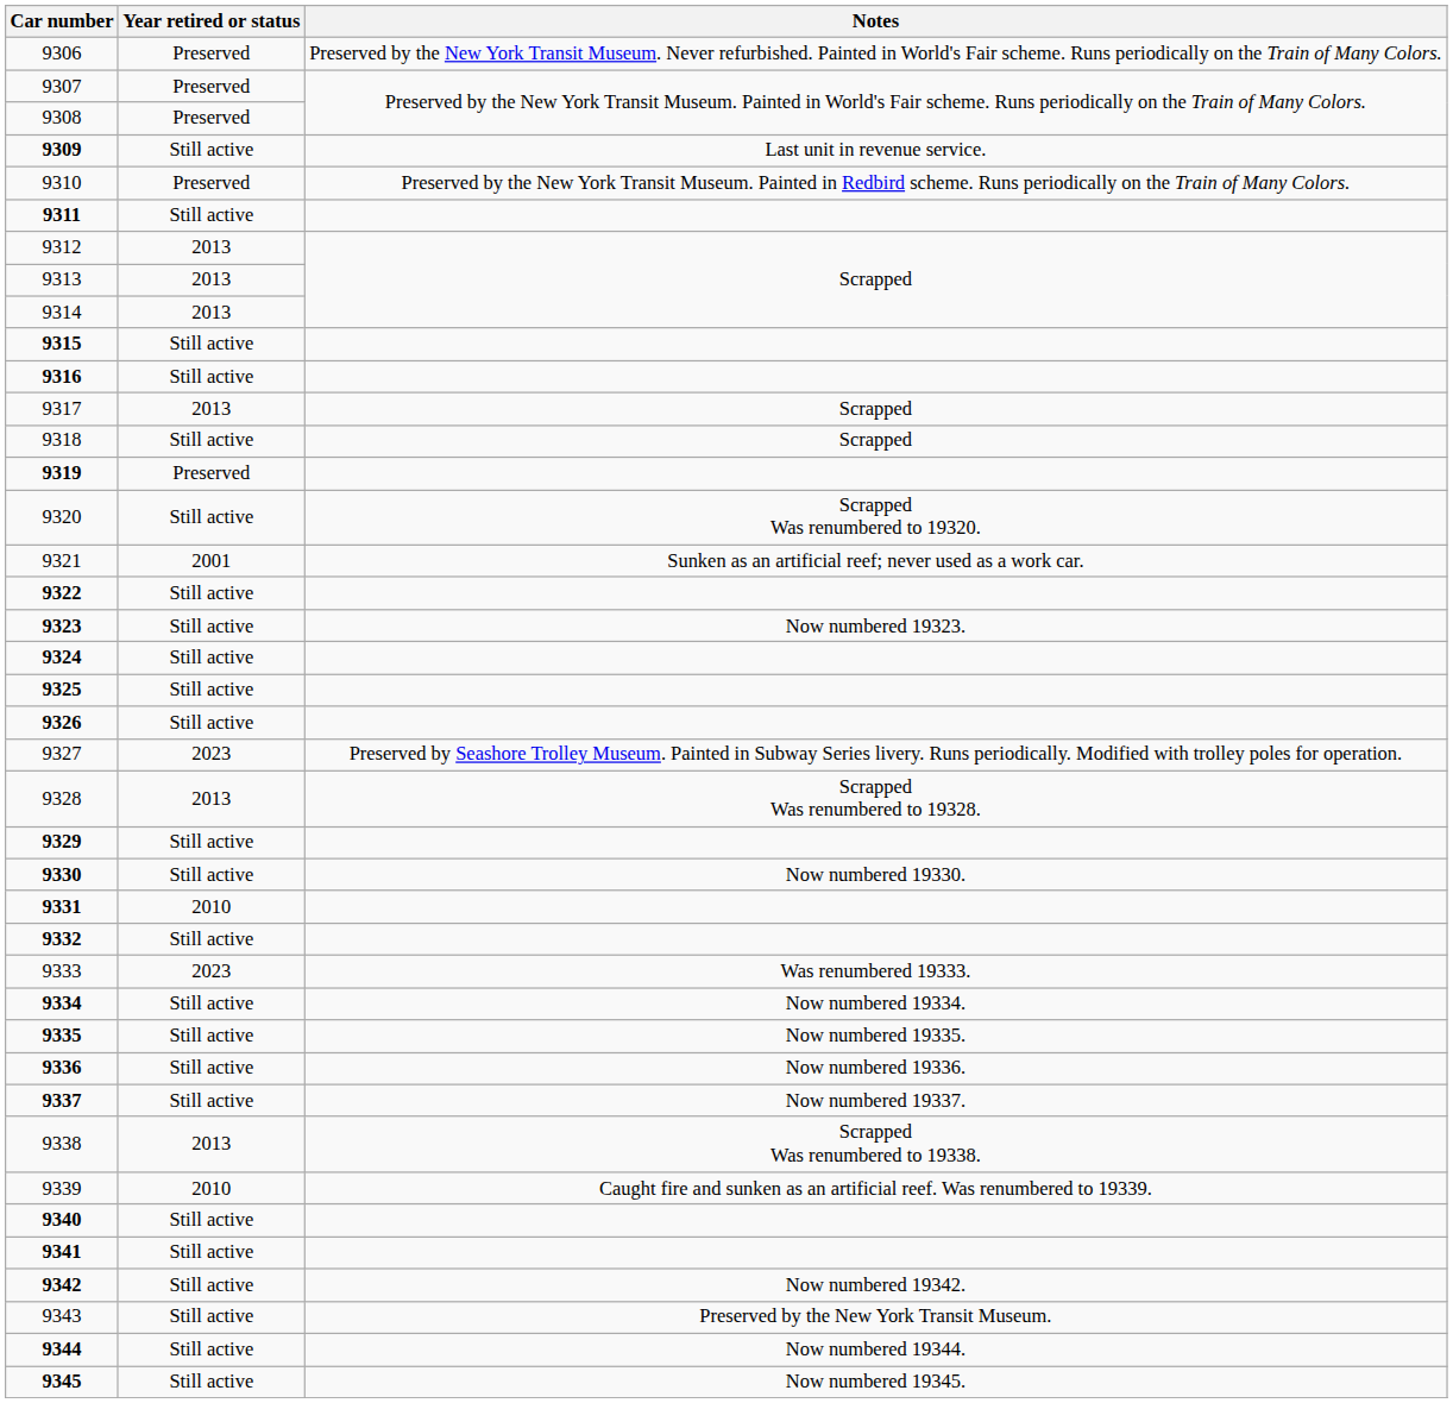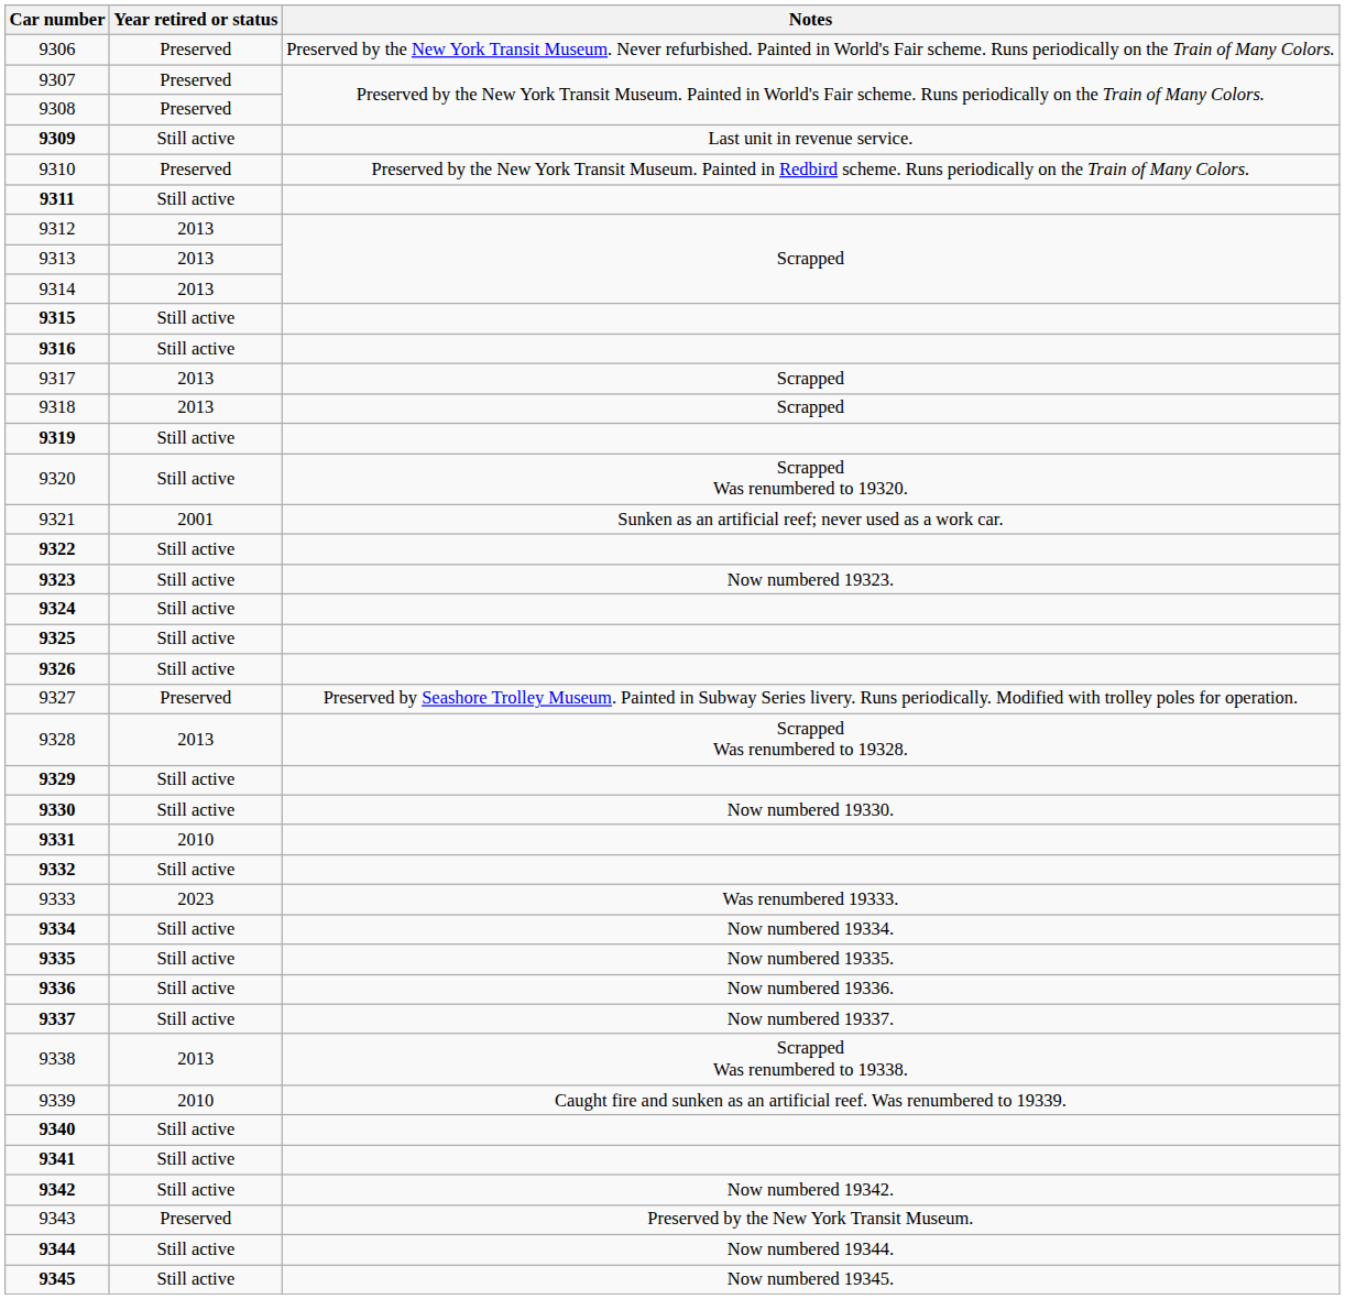 <table class=wikitable style="font-size:85%;text-align:center;">
 <tr>
 <th>Car number</th>
 <th>Year retired or status</th>
 <th>Notes</th>
 </tr>
 <tr>
 <td>9306</td>
 <td>Preserved</td>
 <td>Preserved by the <a href='#'>New York Transit Museum</a>. Never refurbished. Painted in World's Fair scheme. Runs periodically on the <em>Train of Many Colors.</em></td>
 </tr>
 <tr>
 <td>9307</td>
 <td>Preserved</td>
 <td rowspan=2>Preserved by the New York Transit Museum. Painted in World's Fair scheme. Runs periodically on the <em>Train of Many Colors.</em></td>
 </tr>
 <tr>
 <td>9308</td>
 <td>Preserved</td>
 </tr>
 <tr>
 <td><strong>9309</strong></td>
 <td>Still active</td>
 <td>Last unit in revenue service.</td>
 </tr>
 <tr>
 <td>9310</td>
 <td>Preserved</td>
 <td>Preserved by the New York Transit Museum. Painted in <a href='#'>Redbird</a> scheme. Runs periodically on the <em>Train of Many Colors.</em></td>
 </tr>
 <tr>
 <td><strong>9311</strong></td>
 <td>Still active</td>
 <td></td>
 </tr>
 <tr>
 <td>9312</td>
 <td>2013</td>
 <td rowspan=3>Scrapped</td>
 </tr>
 <tr>
 <td>9313</td>
 <td>2013</td>
 </tr>
 <tr>
 <td>9314</td>
 <td>2013</td>
 </tr>
 <tr>
 <td><strong>9315</strong></td>
 <td>Still active</td>
 <td></td>
 </tr>
 <tr>
 <td><strong>9316</strong></td>
 <td>Still active</td>
 <td></td>
 </tr>
 <tr>
 <td>9317</td>
 <td>2013</td>
 <td>Scrapped</td>
 </tr>
 <tr>
 <td>9318</td>
-<td>Still active</td>
+<td>2013</td>
 <td>Scrapped</td>
 </tr>
 <tr>
 <td><strong>9319</strong></td>
-<td>Preserved</td>
+<td>Still active</td>
 <td></td>
 </tr>
 <tr>
 <td>9320</td>
 <td>Still active</td>
 <td>Scrapped<br>Was renumbered to 19320.</td>
 </tr>
 <tr>
 <td>9321</td>
 <td>2001</td>
 <td>Sunken as an artificial reef; never used as a work car.</td>
 </tr>
 <tr>
 <td><strong>9322</strong></td>
 <td>Still active</td>
 <td></td>
 </tr>
 <tr>
 <td><strong>9323</strong></td>
 <td>Still active</td>
 <td>Now numbered 19323.</td>
 </tr>
 <tr>
 <td><strong>9324</strong></td>
 <td>Still active</td>
 <td></td>
 </tr>
 <tr>
 <td><strong>9325</strong></td>
 <td>Still active</td>
 <td></td>
 </tr>
 <tr>
 <td><strong>9326</strong></td>
 <td>Still active</td>
 <td></td>
 </tr>
 <tr>
 <td>9327</td>
-<td>2023</td>
+<td>Preserved</td>
 <td>Preserved by <a href='#'>Seashore Trolley Museum</a>. Painted in Subway Series livery. Runs periodically. Modified with trolley poles for operation.</td>
 </tr>
 <tr>
 <td>9328</td>
 <td>2013</td>
 <td>Scrapped<br>Was renumbered to 19328.</td>
 </tr>
 <tr>
 <td><strong>9329</strong></td>
 <td>Still active</td>
 <td></td>
 </tr>
 <tr>
 <td><strong>9330</strong></td>
 <td>Still active</td>
 <td>Now numbered 19330.</td>
 </tr>
 <tr>
 <td><strong>9331</strong></td>
 <td>2010</td>
 <td></td>
 </tr>
 <tr>
 <td><strong>9332</strong></td>
 <td>Still active</td>
 <td></td>
 </tr>
 <tr>
 <td>9333</td>
 <td>2023</td>
 <td>Was renumbered 19333.</td>
 </tr>
 <tr>
 <td><strong>9334</strong></td>
 <td>Still active</td>
 <td>Now numbered 19334.</td>
 </tr>
 <tr>
 <td><strong>9335</strong></td>
 <td>Still active</td>
 <td>Now numbered 19335.</td>
 </tr>
 <tr>
 <td><strong>9336</strong></td>
 <td>Still active</td>
 <td>Now numbered 19336.</td>
 </tr>
 <tr>
 <td><strong>9337</strong></td>
 <td>Still active</td>
 <td>Now numbered 19337.</td>
 </tr>
 <tr>
 <td>9338</td>
 <td>2013</td>
 <td>Scrapped<br>Was renumbered to 19338.</td>
 </tr>
 <tr>
 <td>9339</td>
 <td>2010</td>
 <td>Caught fire and sunken as an artificial reef. Was renumbered to 19339.</td>
 </tr>
 <tr>
 <td><strong>9340</strong></td>
 <td>Still active</td>
 <td></td>
 </tr>
 <tr>
 <td><strong>9341</strong></td>
 <td>Still active</td>
 <td></td>
 </tr>
 <tr>
 <td><strong>9342</strong></td>
 <td>Still active</td>
 <td>Now numbered 19342.</td>
 </tr>
 <tr>
 <td>9343</td>
-<td>Still active</td>
+<td>Preserved</td>
 <td>Preserved by the New York Transit Museum.</td>
 </tr>
 <tr>
 <td><strong>9344</strong></td>
 <td>Still active</td>
 <td>Now numbered 19344.</td>
 </tr>
 <tr>
 <td><strong>9345</strong></td>
 <td>Still active</td>
 <td>Now numbered 19345.</td>
 </tr>
 <tr>
 </tr>
 </table>
